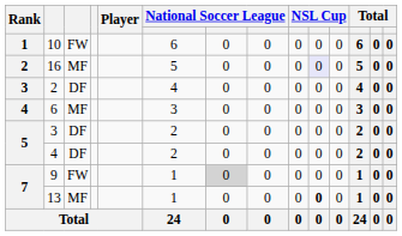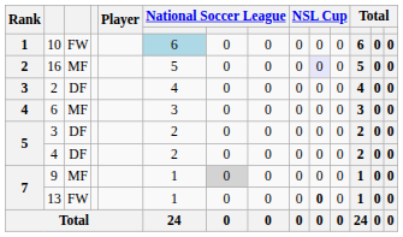 <table class="wikitable sortable" style="text-align:center">
 <tr>
 <th rowspan="2">Rank</th>
 <th rowspan="2"></th>
 <th rowspan="2"></th>
 <th rowspan="2"></th>
 <th rowspan="2">Player</th>
 <th colspan="3"><a href='#'>National Soccer League</a></th>
 <th colspan="3"><a href='#'>NSL Cup</a></th>
 <th colspan="3">Total</th>
 </tr>
 <tr>
 <th></th>
 <th></th>
 <th></th>
 <th></th>
 <th></th>
 <th></th>
 <th></th>
 <th></th>
 <th></th>
 </tr>
 <tr>
 <th>1</th>
 <td>10</td>
 <td>FW</td>
 <td></td>
 <td align="left"><br></td>
-<td>6</td>
+<td style="background: lightblue;">6</td>
 <td>0</td>
 <td>0<br></td>
 <td>0</td>
 <td>0</td>
 <td>0<br></td>
 <th>6</th>
 <th>0</th>
 <th>0</th>
 </tr>
 <tr>
 <th>2</th>
 <td>16</td>
 <td>MF</td>
 <td></td>
 <td align="left"><br></td>
 <td>5</td>
 <td>0</td>
 <td>0<br></td>
 <td>0</td>
 <td style="background: lavender;">0</td>
 <td>0<br></td>
 <th>5</th>
 <th>0</th>
 <th>0</th>
 </tr>
 <tr>
 <th>3</th>
 <td>2</td>
 <td>DF</td>
 <td></td>
 <td align="left"><br></td>
 <td>4</td>
 <td>0</td>
 <td>0<br></td>
 <td>0</td>
 <td>0</td>
 <td>0<br></td>
 <th>4</th>
 <th>0</th>
 <th>0</th>
 </tr>
 <tr>
 <th>4</th>
 <td>6</td>
 <td>MF</td>
 <td></td>
 <td align="left"><br></td>
 <td>3</td>
 <td>0</td>
 <td>0<br></td>
 <td>0</td>
 <td>0</td>
 <td>0<br></td>
 <th>3</th>
 <th>0</th>
 <th>0</th>
 </tr>
 <tr>
 <th rowspan="2">5</th>
 <td>3</td>
 <td>DF</td>
 <td></td>
 <td align="left"><br></td>
 <td>2</td>
 <td>0</td>
 <td>0<br></td>
 <td>0</td>
 <td>0</td>
 <td>0<br></td>
 <th>2</th>
 <th>0</th>
 <th>0</th>
 </tr>
 <tr>
 <td>4</td>
 <td>DF</td>
 <td></td>
 <td align="left"><br></td>
 <td>2</td>
 <td>0</td>
 <td>0<br></td>
 <td>0</td>
 <td>0</td>
 <td>0<br></td>
 <th>2</th>
 <th>0</th>
 <th>0</th>
 </tr>
 <tr>
 <th rowspan="2">7</th>
 <td>9</td>
-<td>FW</td>
+<td>MF</td>
 <td></td>
 <td align="left"><br></td>
 <td>1</td>
 <td style="background: lightgrey;">0</td>
 <td>0<br></td>
 <td>0</td>
 <td>0</td>
 <td>0<br></td>
 <th>1</th>
 <th>0</th>
 <th>0</th>
 </tr>
 <tr>
 <td>13</td>
-<td>MF</td>
+<td>FW</td>
 <td></td>
 <td align="left"><br></td>
 <td>1</td>
 <td>0</td>
 <td>0<br></td>
 <td>0</td>
 <td><strong>0</strong></td>
 <td>0<br></td>
 <th>1</th>
 <th>0</th>
 <th>0</th>
 </tr>
 <tr>
 <th colspan="5">Total<br></th>
 <th>24</th>
 <th>0</th>
 <th>0<br></th>
 <th>0</th>
 <th>0</th>
 <th>0<br></th>
 <th>24</th>
 <th>0</th>
 <th>0</th>
 </tr>
 </table>
